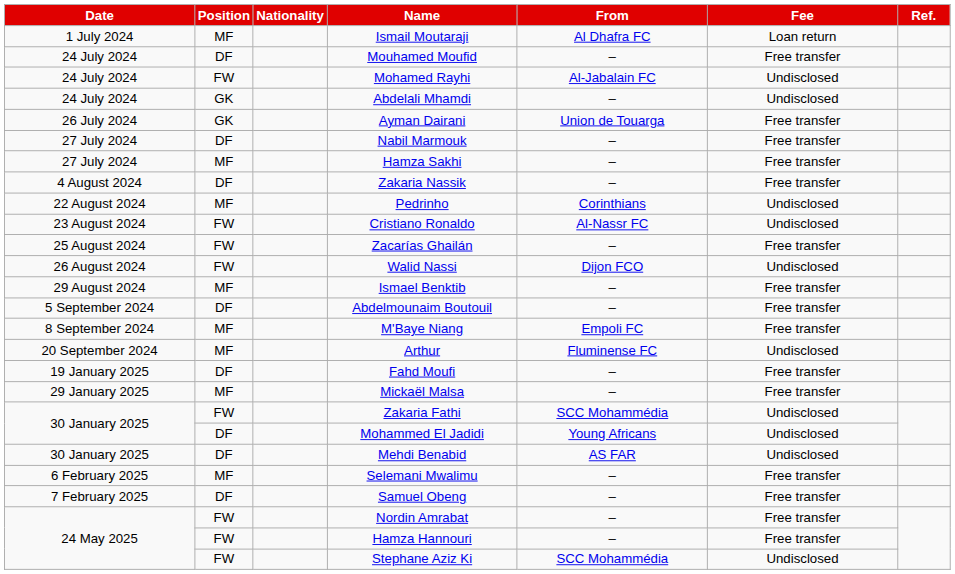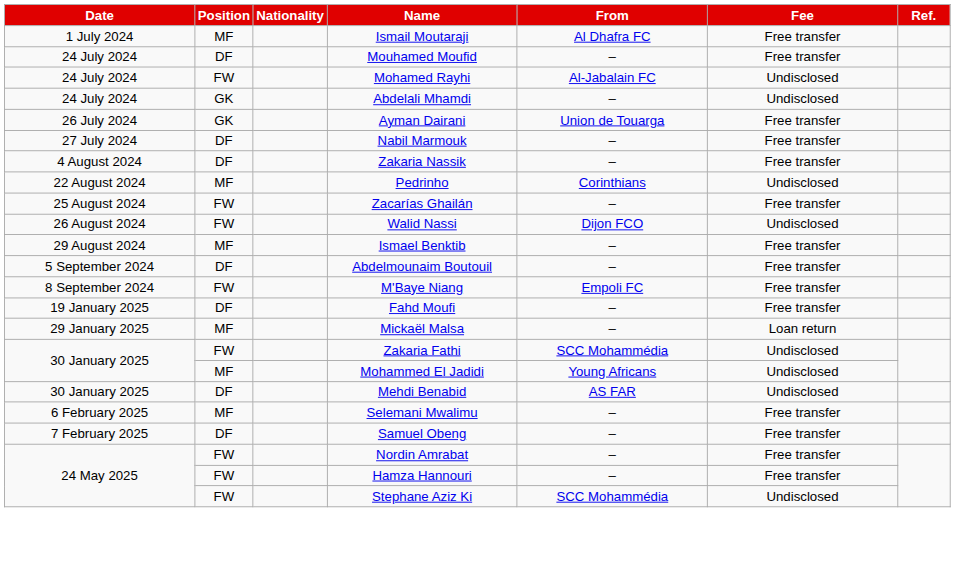 <table class="wikitable" style="text-align:center; font-size:90%; ">
 <tr>
 <th style="background:#E00000; color:white; width:200px;">Date</th>
 <th style="background:#E00000; color:white; width:50px;">Position</th>
 <th style="background:#E00000; color:white; width:50px;">Nationality</th>
 <th style="background:#E00000; color:white; width:200px;">Name</th>
 <th style="background:#E00000; color:white; width:200px;">From</th>
 <th style="background:#E00000; color:white; width:200px;">Fee</th>
 <th style="background:#E00000; color:white; width:50px;">Ref.</th>
 </tr>
 <tr>
 <td>1 July 2024</td>
 <td>MF</td>
 <td></td>
 <td><a href='#'>Ismail Moutaraji</a></td>
 <td> <a href='#'>Al Dhafra FC</a></td>
-<td>Loan return</td>
+<td>Free transfer</td>
 <td></td>
 </tr>
 <tr>
 <td>24 July 2024</td>
 <td>DF</td>
 <td></td>
 <td><a href='#'>Mouhamed Moufid</a></td>
 <td>–</td>
 <td>Free transfer</td>
 <td></td>
 </tr>
 <tr>
 <td>24 July 2024</td>
 <td>FW</td>
 <td></td>
 <td><a href='#'>Mohamed Rayhi</a></td>
 <td> <a href='#'>Al-Jabalain FC</a></td>
 <td>Undisclosed</td>
 <td></td>
 </tr>
 <tr>
 <td>24 July 2024</td>
 <td>GK</td>
 <td></td>
 <td><a href='#'>Abdelali Mhamdi</a></td>
 <td>–</td>
 <td>Undisclosed</td>
 <td></td>
 </tr>
 <tr>
 <td>26 July 2024</td>
 <td>GK</td>
 <td></td>
 <td><a href='#'>Ayman Dairani</a></td>
 <td><a href='#'>Union de Touarga</a></td>
 <td>Free transfer</td>
 <td></td>
 </tr>
 <tr>
 <td>27 July 2024</td>
 <td>DF</td>
 <td></td>
 <td><a href='#'>Nabil Marmouk</a></td>
 <td>–</td>
 <td>Free transfer</td>
 <td></td>
 </tr>
 <tr>
-<td>27 July 2024</td>
-<td>MF</td>
-<td></td>
-<td><a href='#'>Hamza Sakhi</a></td>
-<td>–</td>
-<td>Free transfer</td>
-<td></td>
-</tr>
-<tr>
 <td>4 August 2024</td>
 <td>DF</td>
 <td></td>
 <td><a href='#'>Zakaria Nassik</a></td>
 <td>–</td>
 <td>Free transfer</td>
 <td></td>
 </tr>
 <tr>
 <td>22 August 2024</td>
 <td>MF</td>
 <td></td>
 <td><a href='#'>Pedrinho</a></td>
 <td> <a href='#'>Corinthians</a></td>
-<td>Undisclosed</td>
-<td></td>
-</tr>
-<tr>
-<td>23 August 2024</td>
-<td>FW</td>
-<td></td>
-<td><a href='#'>Cristiano Ronaldo</a></td>
-<td> <a href='#'>Al-Nassr FC</a></td>
 <td>Undisclosed</td>
 <td></td>
 </tr>
 <tr>
 <td>25 August 2024</td>
 <td>FW</td>
 <td></td>
 <td><a href='#'>Zacarías Ghailán</a></td>
 <td>–</td>
 <td>Free transfer</td>
 <td></td>
 </tr>
 <tr>
 <td>26 August 2024</td>
 <td>FW</td>
 <td></td>
 <td><a href='#'>Walid Nassi</a></td>
 <td> <a href='#'>Dijon FCO</a></td>
 <td>Undisclosed</td>
 <td></td>
 </tr>
 <tr>
 <td>29 August 2024</td>
 <td>MF</td>
 <td></td>
 <td><a href='#'>Ismael Benktib</a></td>
 <td>–</td>
 <td>Free transfer</td>
 <td></td>
 </tr>
 <tr>
 <td>5 September 2024</td>
 <td>DF</td>
 <td></td>
 <td><a href='#'>Abdelmounaim Boutouil</a></td>
 <td>–</td>
 <td>Free transfer</td>
 <td></td>
 </tr>
 <tr>
 <td>8 September 2024</td>
-<td>MF</td>
+<td>FW</td>
 <td></td>
 <td><a href='#'>M'Baye Niang</a></td>
 <td> <a href='#'>Empoli FC</a></td>
 <td>Free transfer</td>
-<td></td>
-</tr>
-<tr>
-<td>20 September 2024</td>
-<td>MF</td>
-<td></td>
-<td><a href='#'>Arthur</a></td>
-<td> <a href='#'>Fluminense FC</a></td>
-<td>Undisclosed</td>
 <td></td>
 </tr>
 <tr>
 <td>19 January 2025</td>
 <td>DF</td>
 <td style="text-align: center;"></td>
 <td><a href='#'>Fahd Moufi</a></td>
 <td>–</td>
 <td>Free transfer</td>
 <td></td>
 </tr>
 <tr>
 <td>29 January 2025</td>
 <td>MF</td>
 <td></td>
 <td><a href='#'>Mickaël Malsa</a></td>
 <td>–</td>
-<td>Free transfer</td>
+<td>Loan return</td>
 <td></td>
 </tr>
 <tr>
 <td rowspan="2">30 January 2025</td>
 <td>FW</td>
 <td style="text-align: center;"></td>
 <td><a href='#'>Zakaria Fathi</a></td>
 <td><a href='#'>SCC Mohammédia</a></td>
 <td>Undisclosed</td>
 <td rowspan="2"></td>
 </tr>
 <tr>
-<td>DF</td>
+<td>MF</td>
 <td style="text-align: center;"></td>
 <td style="text-align: center;"><a href='#'>Mohammed El Jadidi</a></td>
 <td> <a href='#'>Young Africans</a></td>
 <td>Undisclosed</td>
 </tr>
 <tr>
 <td>30 January 2025</td>
 <td>DF</td>
 <td style="text-align: center;"></td>
 <td style="text-align: center;"><a href='#'>Mehdi Benabid</a></td>
 <td><a href='#'>AS FAR</a></td>
 <td>Undisclosed</td>
 <td></td>
 </tr>
 <tr>
 <td>6 February 2025</td>
 <td>MF</td>
 <td style="text-align: center;"></td>
 <td style="text-align: center;"><a href='#'>Selemani Mwalimu</a></td>
 <td>–</td>
 <td>Free transfer</td>
 <td></td>
 </tr>
 <tr>
 <td>7 February 2025</td>
 <td>DF</td>
 <td></td>
 <td><a href='#'>Samuel Obeng</a></td>
 <td>–</td>
 <td>Free transfer</td>
 <td></td>
 </tr>
 <tr>
 <td rowspan="3">24 May 2025</td>
 <td>FW</td>
 <td style="text-align: center;"></td>
 <td style="text-align: center;"><a href='#'>Nordin Amrabat</a></td>
 <td>–</td>
 <td>Free transfer</td>
 <td rowspan="3"></td>
 </tr>
 <tr>
 <td>FW</td>
 <td style="text-align: center;"></td>
 <td style="text-align: center;"><a href='#'>Hamza Hannouri</a></td>
 <td>–</td>
 <td>Free transfer</td>
 </tr>
 <tr>
 <td style="text-align: center;">FW</td>
 <td style="text-align: center;"></td>
 <td style="text-align: center;"><a href='#'>Stephane Aziz Ki</a></td>
 <td><a href='#'>SCC Mohammédia</a></td>
 <td>Undisclosed</td>
 </tr>
 </table>
